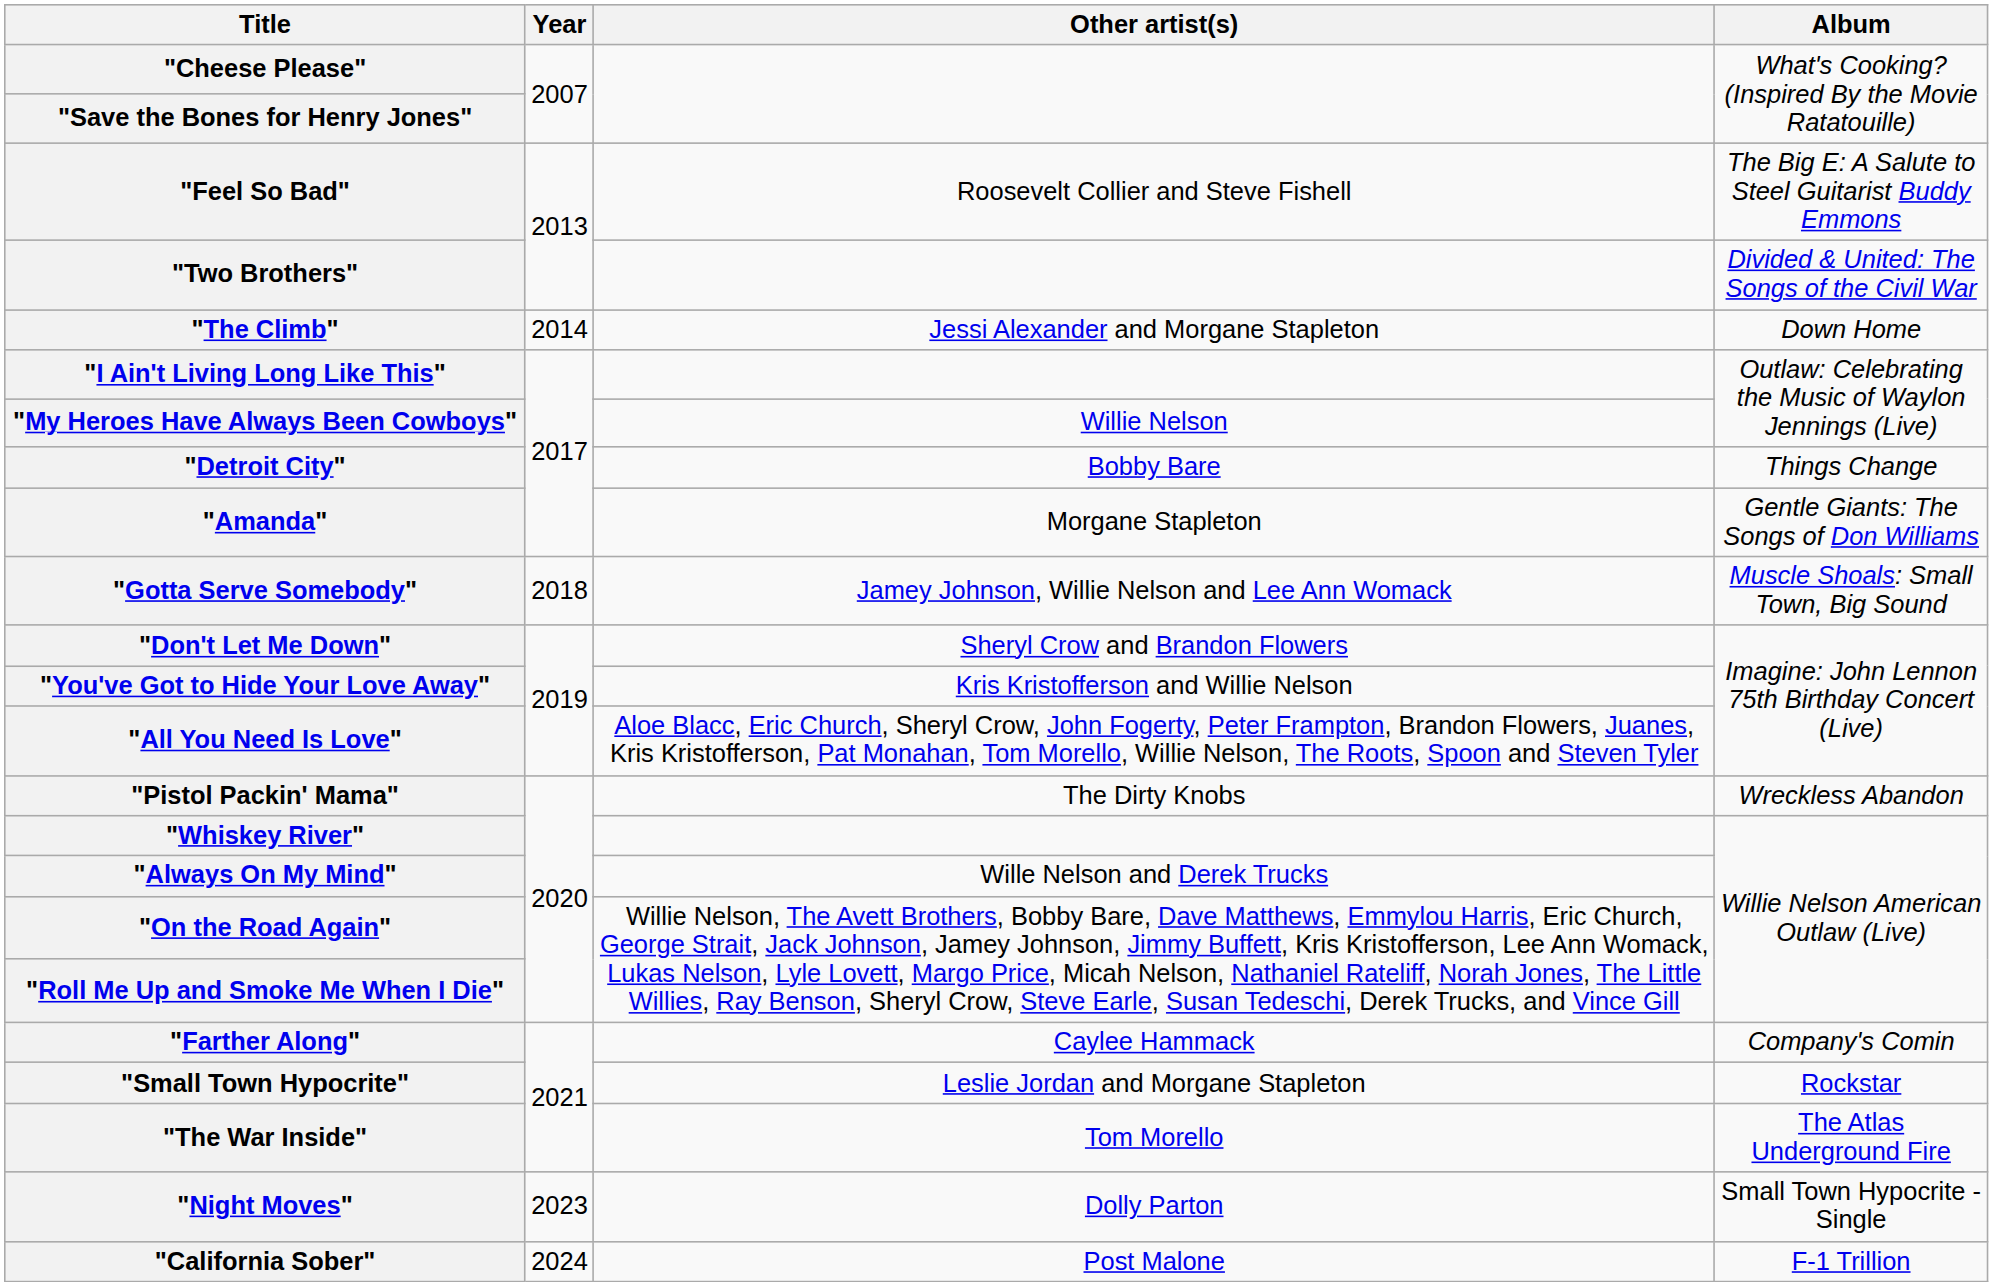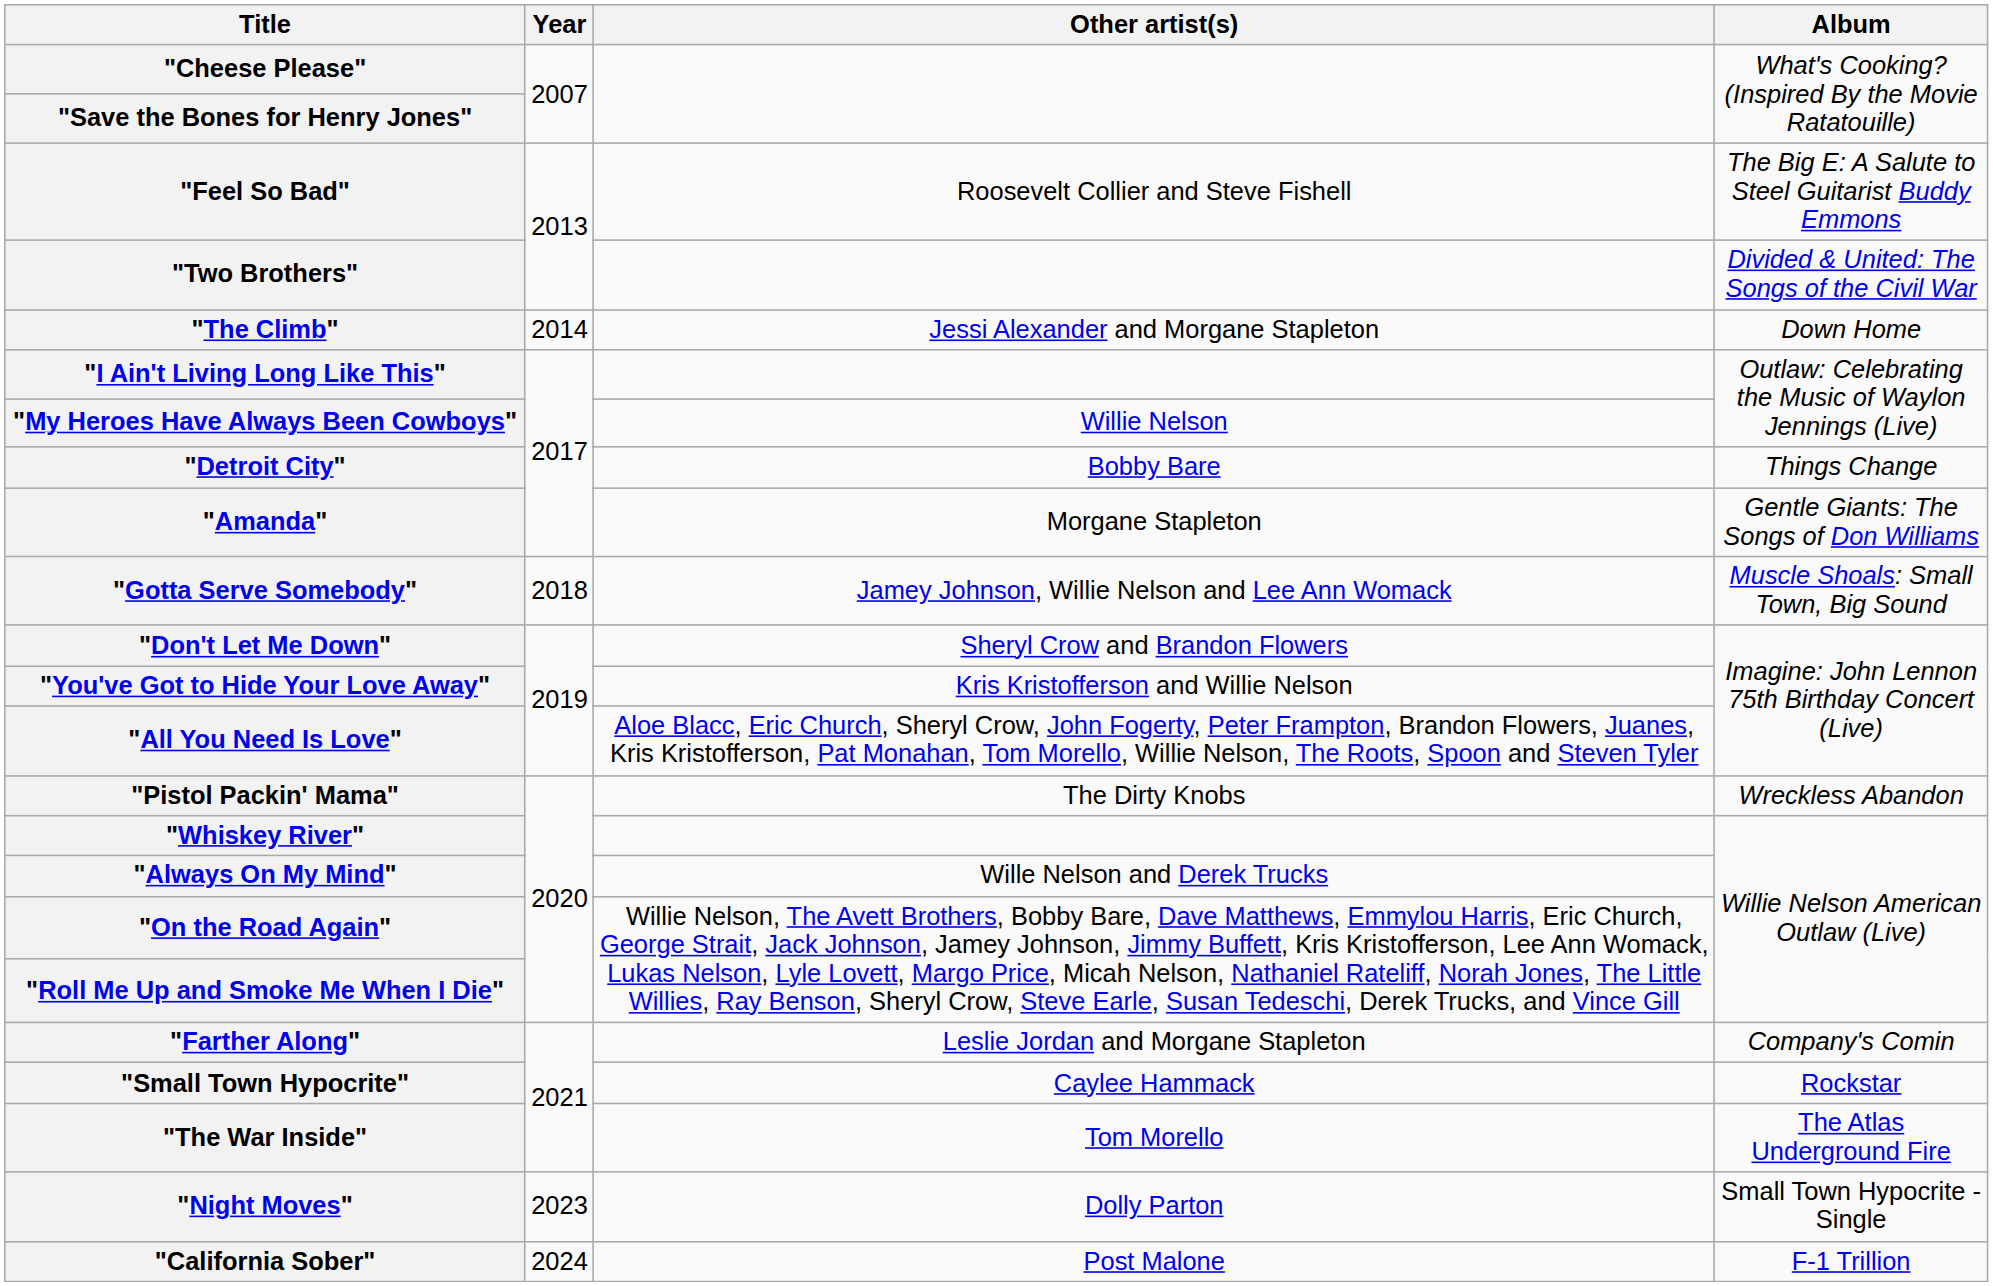 <table class="wikitable plainrowheaders" style="text-align:center;">
 <tr>
 <th style="width:20em;">Title</th>
 <th>Year</th>
 <th>Other artist(s)</th>
 <th>Album</th>
 </tr>
 <tr>
 <th scope="row">"Cheese Please"</th>
 <td rowspan=2>2007</td>
 <td rowspan=2></td>
 <td rowspan=2><em>What's Cooking? (Inspired By the Movie Ratatouille)</em></td>
 </tr>
 <tr>
 <th scope="row">"Save the Bones for Henry Jones"</th>
 </tr>
 <tr>
 <th scope="row">"Feel So Bad"</th>
 <td rowspan=2>2013</td>
 <td>Roosevelt Collier and Steve Fishell</td>
 <td><em>The Big E: A Salute to Steel Guitarist <a href='#'>Buddy Emmons</a></em></td>
 </tr>
 <tr>
 <th scope="row">"Two Brothers"</th>
 <td></td>
 <td><em><a href='#'>Divided & United: The Songs of the Civil War</a></em></td>
 </tr>
 <tr>
 <th scope="row">"<a href='#'>The Climb</a>"</th>
 <td>2014</td>
 <td><a href='#'>Jessi Alexander</a> and Morgane Stapleton</td>
 <td><em>Down Home</em></td>
 </tr>
 <tr>
 <th scope="row">"<a href='#'>I Ain't Living Long Like This</a>"</th>
 <td rowspan=4>2017</td>
 <td></td>
 <td rowspan=2><em>Outlaw: Celebrating the Music of Waylon Jennings (Live)</em></td>
 </tr>
 <tr>
 <th scope="row">"<a href='#'>My Heroes Have Always Been Cowboys</a>"</th>
 <td><a href='#'>Willie Nelson</a></td>
 </tr>
 <tr>
 <th scope="row">"<a href='#'>Detroit City</a>"</th>
 <td><a href='#'>Bobby Bare</a></td>
 <td><em>Things Change</em></td>
 </tr>
 <tr>
 <th scope="row">"<a href='#'>Amanda</a>"</th>
 <td>Morgane Stapleton</td>
 <td><em>Gentle Giants: The Songs of <a href='#'>Don Williams</a></em></td>
 </tr>
 <tr>
 <th scope="row">"<a href='#'>Gotta Serve Somebody</a>"</th>
 <td>2018</td>
 <td><a href='#'>Jamey Johnson</a>, Willie Nelson and <a href='#'>Lee Ann Womack</a></td>
 <td><em><a href='#'>Muscle Shoals</a>: Small Town, Big Sound</em></td>
 </tr>
 <tr>
 <th scope="row">"<a href='#'>Don't Let Me Down</a>"</th>
 <td rowspan=3>2019</td>
 <td><a href='#'>Sheryl Crow</a> and <a href='#'>Brandon Flowers</a></td>
 <td rowspan=3><em>Imagine: John Lennon 75th Birthday Concert (Live)</em></td>
 </tr>
 <tr>
 <th scope="row">"<a href='#'>You've Got to Hide Your Love Away</a>"</th>
 <td><a href='#'>Kris Kristofferson</a> and Willie Nelson</td>
 </tr>
 <tr>
 <th scope="row">"<a href='#'>All You Need Is Love</a>"</th>
 <td><a href='#'>Aloe Blacc</a>, <a href='#'>Eric Church</a>, Sheryl Crow, <a href='#'>John Fogerty</a>, <a href='#'>Peter Frampton</a>, Brandon Flowers, <a href='#'>Juanes</a>, Kris Kristofferson, <a href='#'>Pat Monahan</a>, <a href='#'>Tom Morello</a>, Willie Nelson, <a href='#'>The Roots</a>, <a href='#'>Spoon</a> and <a href='#'>Steven Tyler</a></td>
 </tr>
 <tr>
 <th scope="row">"Pistol Packin' Mama"</th>
 <td rowspan=5>2020</td>
 <td>The Dirty Knobs</td>
 <td><em>Wreckless Abandon</em></td>
 </tr>
 <tr>
 <th scope="row">"<a href='#'>Whiskey River</a>"</th>
 <td></td>
 <td rowspan=4><em>Willie Nelson American Outlaw (Live)</em></td>
 </tr>
 <tr>
 <th scope="row">"<a href='#'>Always On My Mind</a>"</th>
 <td>Wille Nelson and <a href='#'>Derek Trucks</a></td>
 </tr>
 <tr>
 <th scope="row">"<a href='#'>On the Road Again</a>"</th>
 <td rowspan=2>Willie Nelson, <a href='#'>The Avett Brothers</a>, Bobby Bare, <a href='#'>Dave Matthews</a>, <a href='#'>Emmylou Harris</a>, Eric Church, <a href='#'>George Strait</a>, <a href='#'>Jack Johnson</a>, Jamey Johnson, <a href='#'>Jimmy Buffett</a>, Kris Kristofferson, Lee Ann Womack, <a href='#'>Lukas Nelson</a>, <a href='#'>Lyle Lovett</a>, <a href='#'>Margo Price</a>, Micah Nelson, <a href='#'>Nathaniel Rateliff</a>, <a href='#'>Norah Jones</a>, <a href='#'>The Little Willies</a>, <a href='#'>Ray Benson</a>, Sheryl Crow, <a href='#'>Steve Earle</a>, <a href='#'>Susan Tedeschi</a>, Derek Trucks, and <a href='#'>Vince Gill</a></td>
 </tr>
 <tr>
 <th scope="row">"<a href='#'>Roll Me Up and Smoke Me When I Die</a>"</th>
 </tr>
 <tr>
 <th scope="row">"<a href='#'>Farther Along</a>"</th>
 <td rowspan=3>2021</td>
-<td><a href='#'>Caylee Hammack</a></td>
+<td><a href='#'>Leslie Jordan</a> and Morgane Stapleton</td>
 <td><em>Company's Comin<strong></td>
 </tr>
 <tr>
 <th scope="row">"Small Town Hypocrite"</th>
-<td><a href='#'>Leslie Jordan</a> and Morgane Stapleton</td>
+<td><a href='#'>Caylee Hammack</a></td>
 <td></em><a href='#'>Rockstar</a><em></td>
 </tr>
 <tr>
 <th scope="row">"The War Inside"</th>
 <td><a href='#'>Tom Morello</a></td>
 <td></em><a href='#'>The Atlas Underground Fire</a><em></td>
 </tr>
 <tr>
 <th scope="row">"<a href='#'>Night Moves</a>"</th>
 <td>2023</td>
 <td><a href='#'>Dolly Parton</a></td>
 <td></em>Small Town Hypocrite - Single<em></td>
 </tr>
 <tr>
 <th scope="row">"California Sober"</th>
 <td>2024</td>
 <td><a href='#'>Post Malone</a></td>
 <td></em><a href='#'>F-1 Trillion</a><em></td>
 </tr>
 </table>
